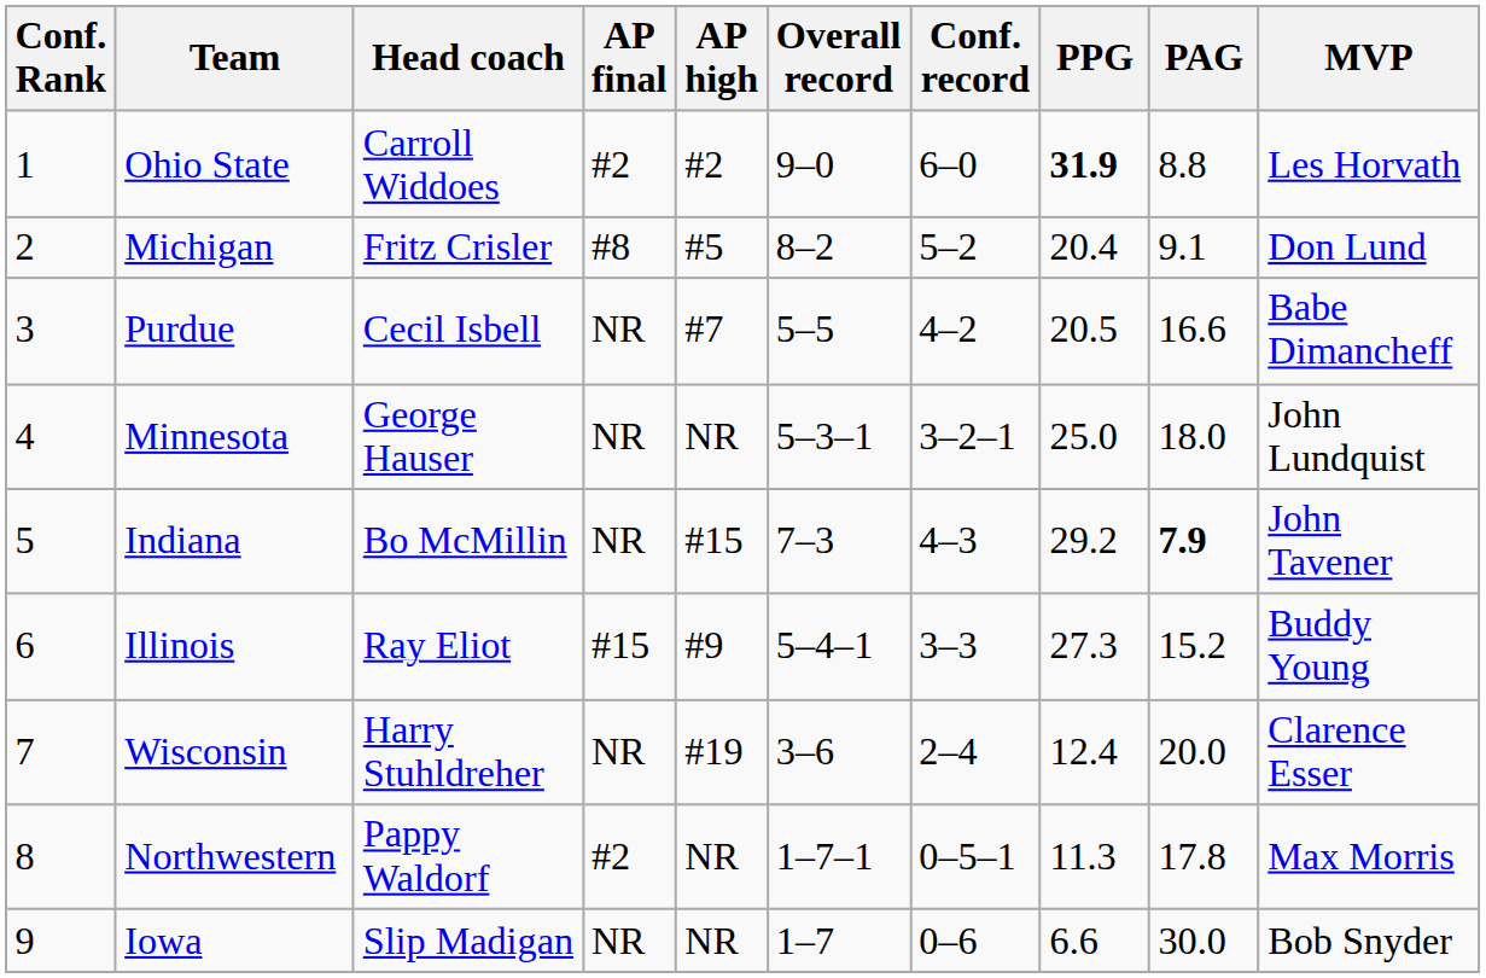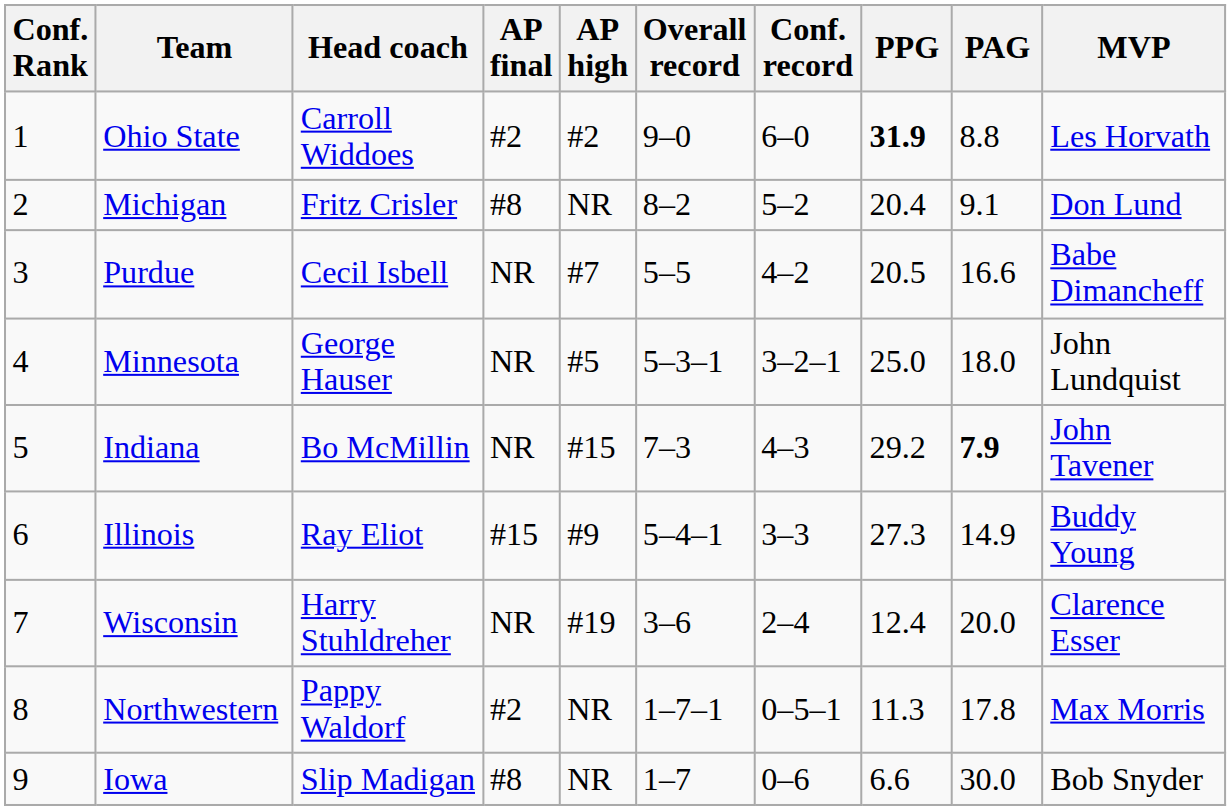 <table class="sortable wikitable">
 <tr>
 <th width="25">Conf. Rank</th>
 <th width="100">Team</th>
 <th width="115">Head coach</th>
 <th width="25">AP final</th>
 <th width="25">AP high</th>
 <th width="50">Overall record</th>
 <th width="50">Conf. record</th>
 <th width="50">PPG</th>
 <th width="50">PAG</th>
 <th width="100">MVP</th>
 </tr>
 <tr align="left" bgcolor="">
 <td>1</td>
 <td><a href='#'>Ohio State</a></td>
 <td><a href='#'>Carroll Widdoes</a></td>
 <td>#2</td>
 <td>#2</td>
 <td>9–0</td>
 <td>6–0</td>
 <td><strong>31.9</strong></td>
 <td>8.8</td>
 <td><a href='#'>Les Horvath</a></td>
 </tr>
 <tr align="left" bgcolor="">
 <td>2</td>
 <td><a href='#'>Michigan</a></td>
 <td><a href='#'>Fritz Crisler</a></td>
 <td>#8</td>
-<td>#5</td>
+<td>NR</td>
 <td>8–2</td>
 <td>5–2</td>
 <td>20.4</td>
 <td>9.1</td>
 <td><a href='#'>Don Lund</a></td>
 </tr>
 <tr align="left" bgcolor="">
 <td>3</td>
 <td><a href='#'>Purdue</a></td>
 <td><a href='#'>Cecil Isbell</a></td>
 <td>NR</td>
 <td>#7</td>
 <td>5–5</td>
 <td>4–2</td>
 <td>20.5</td>
 <td>16.6</td>
 <td><a href='#'>Babe Dimancheff</a></td>
 </tr>
 <tr align="left" bgcolor="">
 <td>4</td>
 <td><a href='#'>Minnesota</a></td>
 <td><a href='#'>George Hauser</a></td>
 <td>NR</td>
-<td>NR</td>
+<td>#5</td>
 <td>5–3–1</td>
 <td>3–2–1</td>
 <td>25.0</td>
 <td>18.0</td>
 <td>John Lundquist</td>
 </tr>
 <tr align="left" bgcolor="">
 <td>5</td>
 <td><a href='#'>Indiana</a></td>
 <td><a href='#'>Bo McMillin</a></td>
 <td>NR</td>
 <td>#15</td>
 <td>7–3</td>
 <td>4–3</td>
 <td>29.2</td>
 <td><strong>7.9</strong></td>
 <td><a href='#'>John Tavener</a></td>
 </tr>
 <tr align="left" bgcolor="">
 <td>6</td>
 <td><a href='#'>Illinois</a></td>
 <td><a href='#'>Ray Eliot</a></td>
 <td>#15</td>
 <td>#9</td>
 <td>5–4–1</td>
 <td>3–3</td>
 <td>27.3</td>
-<td>15.2</td>
+<td>14.9</td>
 <td><a href='#'>Buddy Young</a></td>
 </tr>
 <tr align="left" bgcolor="">
 <td>7</td>
 <td><a href='#'>Wisconsin</a></td>
 <td><a href='#'>Harry Stuhldreher</a></td>
 <td>NR</td>
 <td>#19</td>
 <td>3–6</td>
 <td>2–4</td>
 <td>12.4</td>
 <td>20.0</td>
 <td><a href='#'>Clarence Esser</a></td>
 </tr>
 <tr align="left" bgcolor="">
 <td>8</td>
 <td><a href='#'>Northwestern</a></td>
 <td><a href='#'>Pappy Waldorf</a></td>
 <td>#2</td>
 <td>NR</td>
 <td>1–7–1</td>
 <td>0–5–1</td>
 <td>11.3</td>
 <td>17.8</td>
 <td><a href='#'>Max Morris</a></td>
 </tr>
 <tr align="left" bgcolor="">
 <td>9</td>
 <td><a href='#'>Iowa</a></td>
 <td><a href='#'>Slip Madigan</a></td>
-<td>NR</td>
+<td>#8</td>
 <td>NR</td>
 <td>1–7</td>
 <td>0–6</td>
 <td>6.6</td>
 <td>30.0</td>
 <td>Bob Snyder</td>
 </tr>
 </table>
